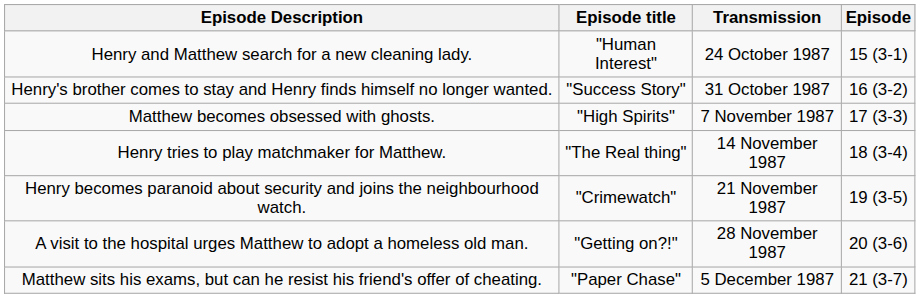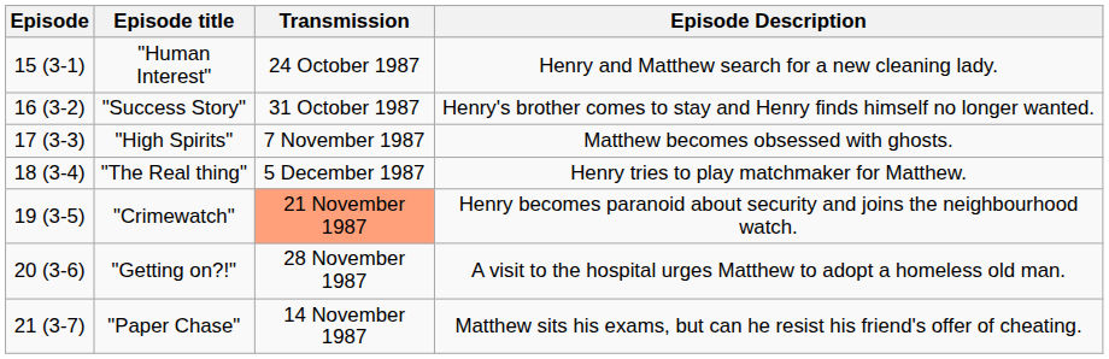 <table class="wikitable" style="text-align: center;">
 <tr bgcolor="#CCCCCC">
-<th>Episode Description</th>
+<th>Episode</th>
 <th>Episode title</th>
 <th>Transmission</th>
-<th>Episode</th>
+<th>Episode Description</th>
 </tr>
 <tr>
-<td>Henry and Matthew search for a new cleaning lady.</td>
+<td>15  (3-1)</td>
 <td>"Human Interest"</td>
 <td>24 October 1987</td>
-<td>15  (3-1)</td>
+<td>Henry and Matthew search for a new cleaning lady.</td>
 </tr>
 <tr>
-<td>Henry's brother comes to stay and Henry finds himself no longer wanted.</td>
+<td>16  (3-2)</td>
 <td>"Success Story"</td>
 <td>31 October 1987</td>
-<td>16  (3-2)</td>
+<td>Henry's brother comes to stay and Henry finds himself no longer wanted.</td>
 </tr>
 <tr>
-<td>Matthew becomes obsessed with ghosts.</td>
+<td>17  (3-3)</td>
 <td>"High Spirits"</td>
 <td>7 November 1987</td>
-<td>17  (3-3)</td>
+<td>Matthew becomes obsessed with ghosts.</td>
 </tr>
 <tr>
+<td>18  (3-4)</td>
+<td>"The Real thing"</td>
+<td>5 December 1987</td>
 <td>Henry tries to play matchmaker for Matthew.</td>
-<td>"The Real thing"</td>
-<td>14 November 1987</td>
-<td>18  (3-4)</td>
 </tr>
 <tr>
+<td>19  (3-5)</td>
+<td>"Crimewatch"</td>
+<td style="background: lightsalmon;">21 November 1987</td>
 <td>Henry becomes paranoid about security and joins the neighbourhood watch.</td>
-<td>"Crimewatch"</td>
-<td>21 November 1987</td>
-<td>19  (3-5)</td>
 </tr>
 <tr>
-<td>A visit to the hospital urges Matthew to adopt a homeless old man.</td>
+<td>20  (3-6)</td>
 <td>"Getting on?!"</td>
 <td>28 November 1987</td>
-<td>20  (3-6)</td>
+<td>A visit to the hospital urges Matthew to adopt a homeless old man.</td>
 </tr>
 <tr>
+<td>21  (3-7)</td>
+<td>"Paper Chase"</td>
+<td>14 November 1987</td>
 <td>Matthew sits his exams, but can he resist his friend's offer of cheating.</td>
-<td>"Paper Chase"</td>
-<td>5 December 1987</td>
-<td>21  (3-7)</td>
 </tr>
 </table>
